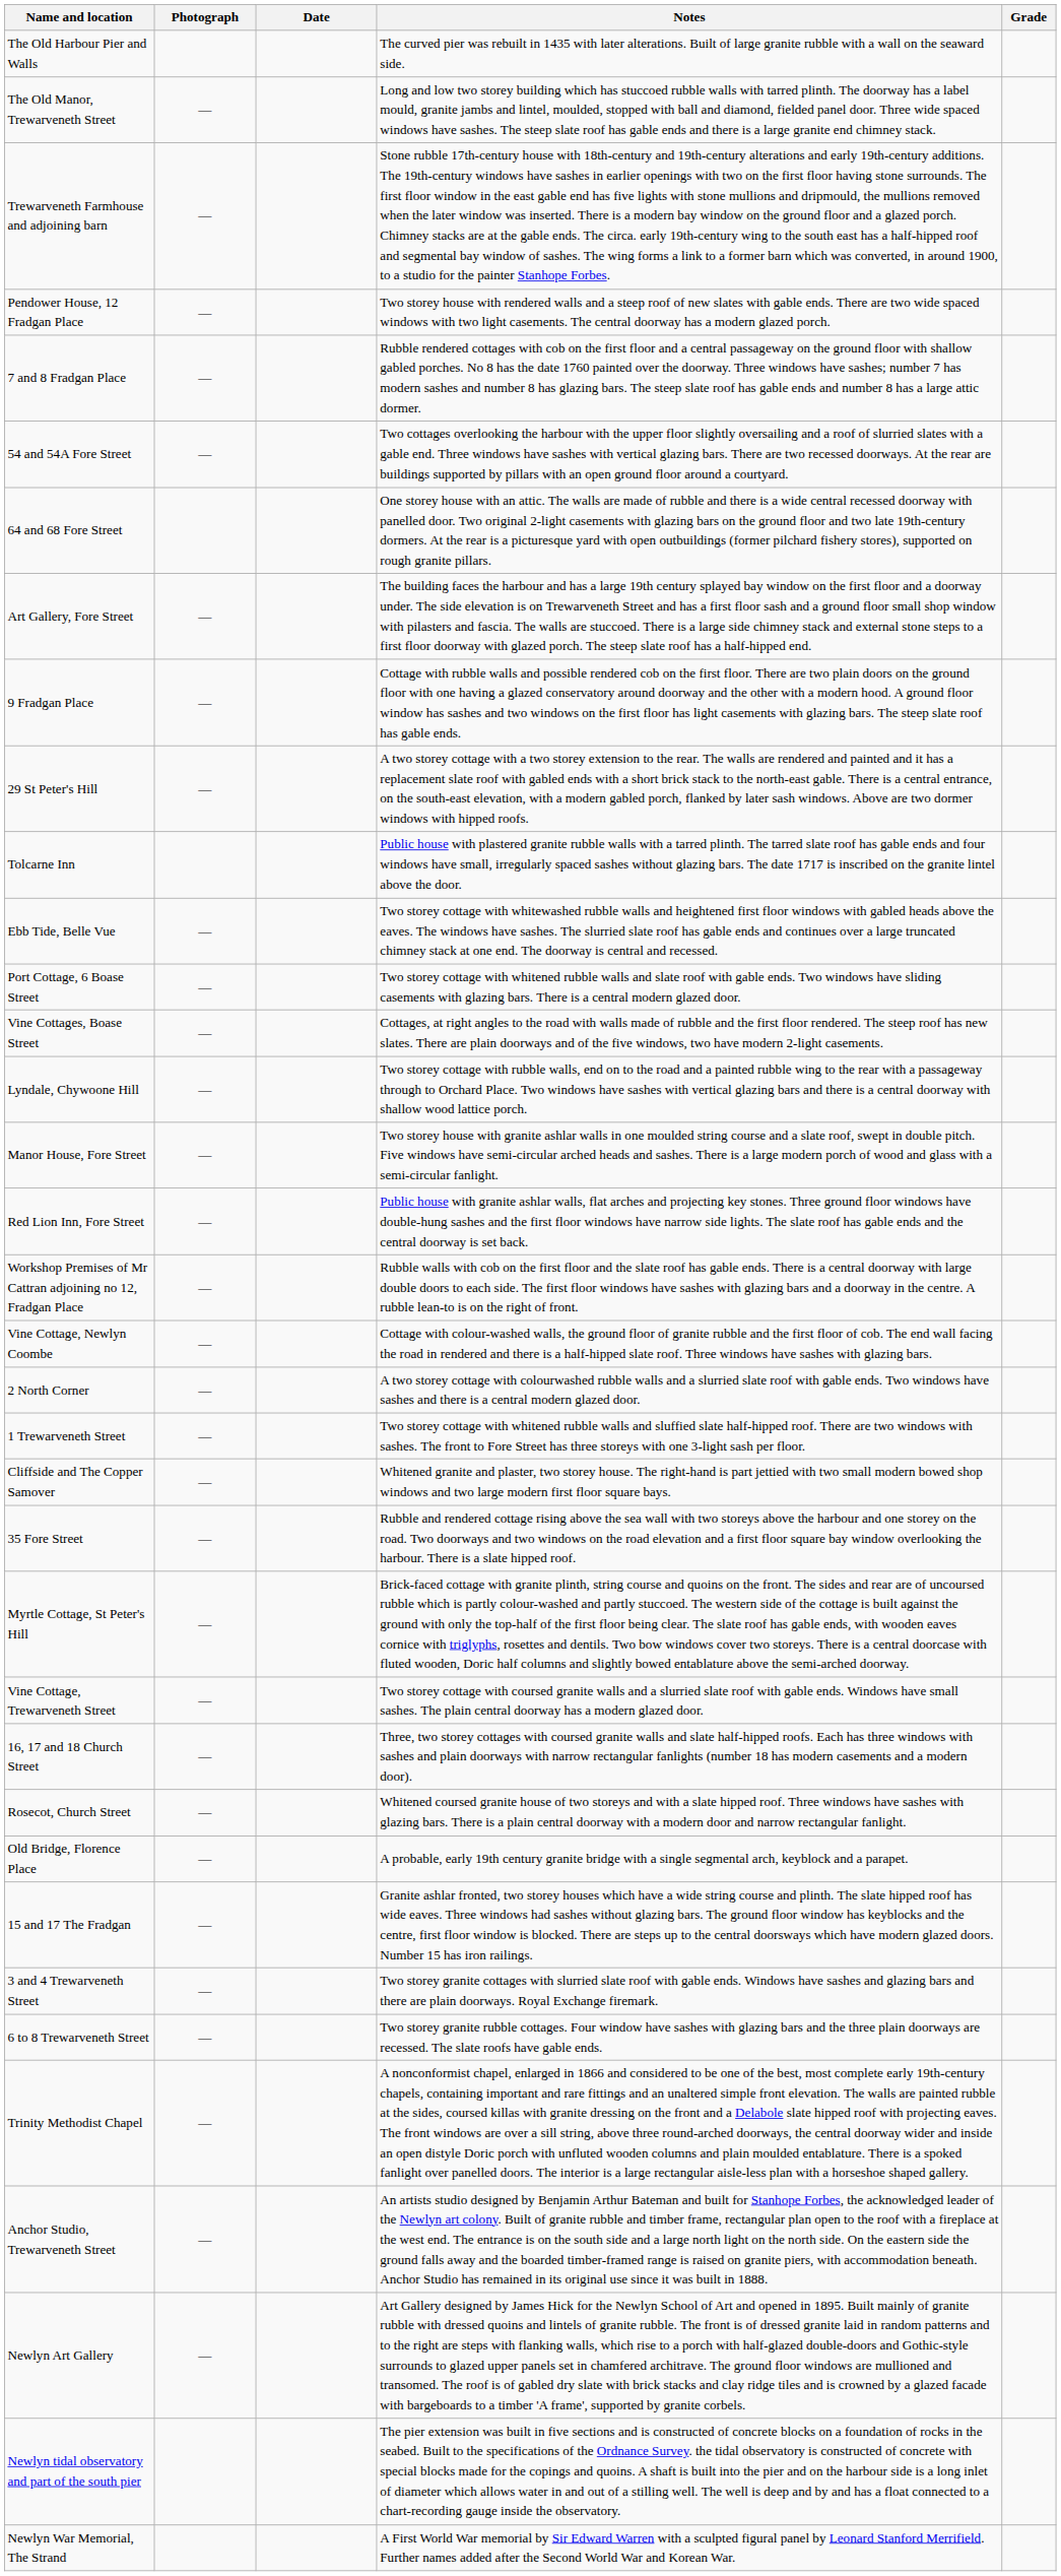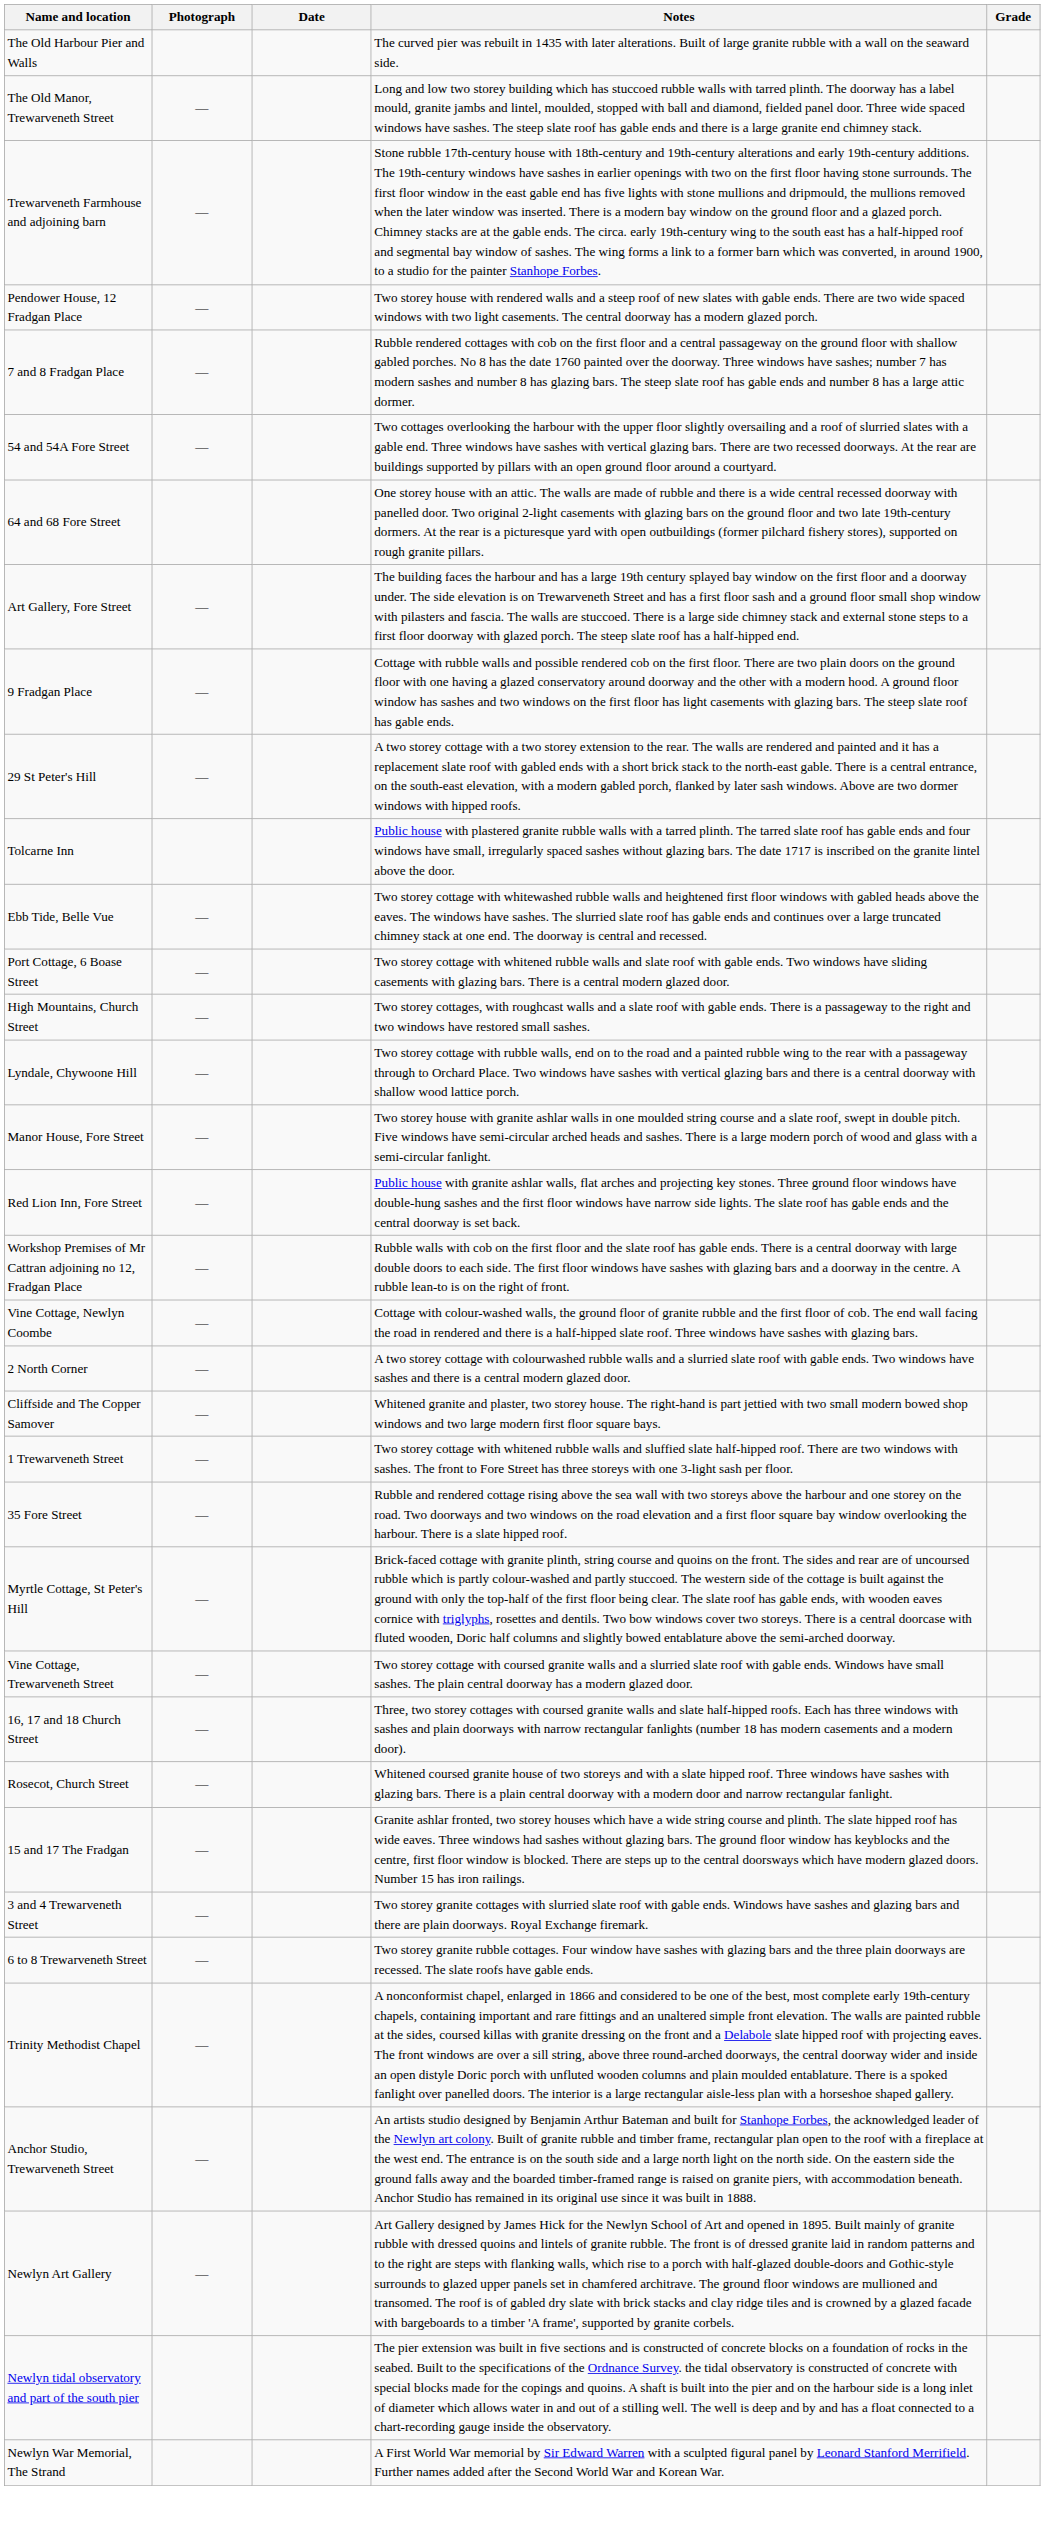 <table class="wikitable sortable plainrowheaders" style="width:100%; border:0; text-align:left; line-height:150%;">
 <tr>
 <th scope="col"  style="width:150px">Name and location</th>
 <th scope="col"  style="width:100px" class="unsortable">Photograph</th>
 <th scope="col"  style="width:120px">Date</th>
 <th scope="col"  style="width:650px" class="unsortable">Notes</th>
 <th scope="col"  style="width:50px">Grade</th>
 </tr>
 <tr>
 <td>The Old Harbour Pier and Walls <br><small></small></td>
 <td align="center"></td>
 <td align="center"></td>
 <td>The curved pier was rebuilt in 1435 with later alterations. Built of large granite rubble with a wall on the seaward side.</td>
 <td align="center" ></td>
 </tr>
 <tr>
 <td>The Old Manor, Trewarveneth Street <br><small></small></td>
 <td align="center">—</td>
 <td align="center"></td>
 <td>Long and low two storey building which has stuccoed rubble walls with tarred plinth. The doorway has a label mould, granite jambs and lintel, moulded, stopped with ball and diamond, fielded panel door. Three wide spaced windows have sashes. The steep slate roof has gable ends and there is a large granite end chimney stack.</td>
 <td align="center" ></td>
 </tr>
 <tr>
 <td>Trewarveneth Farmhouse and adjoining barn <br><small></small></td>
 <td align="center">—</td>
 <td align="center"></td>
 <td>Stone rubble 17th-century house with 18th-century and 19th-century alterations and early 19th-century additions. The 19th-century windows have sashes in earlier openings with two on the first floor having stone surrounds. The first floor window in the east gable end has five lights with stone mullions and dripmould, the mullions removed when the later window was inserted. There is a modern bay window on the ground floor and a glazed porch. Chimney stacks are at the gable ends. The circa. early 19th-century wing to the south east has a half-hipped roof and segmental bay window of sashes. The wing forms a link to a former barn which was converted, in around 1900, to a studio for the painter <a href='#'>Stanhope Forbes</a>.</td>
 <td align="center" ></td>
 </tr>
 <tr>
 <td>Pendower House, 12 Fradgan Place <br><small></small></td>
 <td align="center">—</td>
 <td align="center"></td>
 <td>Two storey house with rendered walls and a steep roof of new slates with gable ends. There are two wide spaced windows with two light casements. The central doorway has a modern glazed porch.</td>
 <td align="center" ></td>
 </tr>
 <tr>
 <td>7 and 8 Fradgan Place <br><small></small></td>
 <td align="center">—</td>
 <td align="center"></td>
 <td>Rubble rendered cottages with cob on the first floor and a central passageway on the ground floor with shallow gabled porches. No 8 has the date 1760 painted over the doorway. Three windows have sashes; number 7 has modern sashes and number 8 has glazing bars. The steep slate roof has gable ends and number 8 has a large attic dormer.</td>
 <td align="center" ></td>
 </tr>
 <tr>
 <td>54 and 54A Fore Street <br><small></small></td>
 <td align="center">—</td>
 <td align="center"></td>
 <td>Two cottages overlooking the harbour with the upper floor slightly oversailing and a roof of slurried slates with a gable end. Three windows have sashes with vertical glazing bars. There are two recessed doorways. At the rear are buildings supported by pillars with an open ground floor around a courtyard.</td>
 <td align="center" ></td>
 </tr>
 <tr>
 <td>64 and 68 Fore Street <br><small></small></td>
 <td align="center"></td>
 <td align="center"></td>
 <td>One storey house with an attic. The walls are made of rubble and there is a wide central recessed doorway with panelled door. Two original 2-light casements with glazing bars on the ground floor and two late 19th-century dormers. At the rear is a picturesque yard with open outbuildings (former pilchard fishery stores), supported on rough granite pillars.</td>
 <td align="center" ></td>
 </tr>
 <tr>
 <td>Art Gallery, Fore Street <br><small></small></td>
 <td align="center">—</td>
 <td align="center"></td>
 <td>The building faces the harbour and has a large 19th century splayed bay window on the first floor and a doorway under. The side elevation is on Trewarveneth Street and has a first floor sash and a ground floor small shop window with pilasters and fascia. The walls are stuccoed. There is a large side chimney stack and external stone steps to a first floor doorway with glazed porch. The steep slate roof has a half-hipped end.</td>
 <td align="center" ></td>
 </tr>
 <tr>
 <td>9 Fradgan Place <br><small></small></td>
 <td align="center">—</td>
 <td align="center"></td>
 <td>Cottage with rubble walls and possible rendered cob on the first floor. There are two plain doors on the ground floor with one having a glazed conservatory around doorway and the other with a modern hood. A ground floor window has sashes and two windows on the first floor has light casements with glazing bars. The steep slate roof has gable ends.</td>
 <td align="center" ></td>
 </tr>
 <tr>
 <td>29 St Peter's Hill <br><small></small></td>
 <td align="center">—</td>
 <td align="center"></td>
 <td>A two storey cottage with a two storey extension to the rear. The walls are rendered and painted and it has a replacement slate roof with gabled ends with a short brick stack to the north-east gable. There is a central entrance, on the south-east elevation, with a modern gabled porch, flanked by later sash windows. Above are two dormer windows with hipped roofs.</td>
 <td align="center" ></td>
 </tr>
 <tr>
 <td>Tolcarne Inn <br><small></small></td>
 <td align="center"></td>
 <td align="center"></td>
 <td><a href='#'>Public house</a> with plastered granite rubble walls with a tarred plinth. The tarred slate roof has gable ends and four windows have small, irregularly spaced sashes without glazing bars. The date 1717 is inscribed on the granite lintel above the door.</td>
 <td align="center" ></td>
 </tr>
 <tr>
 <td>Ebb Tide, Belle Vue <br><small></small></td>
 <td align="center">—</td>
 <td align="center"></td>
 <td>Two storey cottage with whitewashed rubble walls and heightened first floor windows with gabled heads above the eaves. The windows have sashes. The slurried slate roof has gable ends and continues over a large truncated chimney stack at one end. The doorway is central and recessed.</td>
 <td align="center" ></td>
 </tr>
 <tr>
 <td>Port Cottage, 6 Boase Street<br><small></small></td>
 <td align="center">—</td>
 <td align="center"></td>
 <td>Two storey cottage with whitened rubble walls and slate roof with gable ends. Two windows have sliding casements with glazing bars. There is a central modern glazed door.</td>
 <td align="center" ></td>
 </tr>
 <tr>
-<td>Vine Cottages, Boase Street<br><small></small></td>
+<td>High Mountains, Church Street<br><small></small></td>
 <td align="center">—</td>
 <td align="center"></td>
-<td>Cottages, at right angles to the road with walls made of rubble and the first floor rendered. The steep roof has new slates. There are plain doorways and of the five windows, two have modern 2-light casements.</td>
+<td>Two storey cottages, with roughcast walls and a slate roof with gable ends. There is a passageway to the right and two windows have restored small sashes.</td>
 <td align="center" ></td>
 </tr>
 <tr>
 <td>Lyndale, Chywoone Hill <br><small></small></td>
 <td align="center">—</td>
 <td align="center"></td>
 <td>Two storey cottage with rubble walls, end on to the road and a painted rubble wing to the rear with a passageway through to Orchard Place. Two windows have sashes with vertical glazing bars and there is a central doorway with shallow wood lattice porch.</td>
 <td align="center" ></td>
 </tr>
 <tr>
 <td>Manor House, Fore Street <br><small></small></td>
 <td align="center">—</td>
 <td align="center"></td>
 <td>Two storey house with granite ashlar walls in one moulded string course and a slate roof, swept in double pitch. Five windows have semi-circular arched heads and sashes. There is a large modern porch of wood and glass with a semi-circular fanlight.</td>
 <td align="center" ></td>
 </tr>
 <tr>
 <td>Red Lion Inn, Fore Street <br><small></small></td>
 <td align="center">—</td>
 <td align="center"></td>
 <td><a href='#'>Public house</a> with granite ashlar walls, flat arches and projecting key stones. Three ground floor windows have double-hung sashes and the first floor windows have narrow side lights. The slate roof has gable ends and the central doorway is set back.</td>
 <td align="center" ></td>
 </tr>
 <tr>
 <td>Workshop Premises of Mr Cattran adjoining no 12, Fradgan Place <br><small></small></td>
 <td align="center">—</td>
 <td align="center"></td>
 <td>Rubble walls with cob on the first floor and the slate roof has gable ends. There is a central doorway with large double doors to each side. The first floor windows have sashes with glazing bars and a doorway in the centre. A rubble lean-to is on the right of front.</td>
 <td align="center" ></td>
 </tr>
 <tr>
 <td>Vine Cottage, Newlyn Coombe<br><small></small></td>
 <td align="center">—</td>
 <td align="center"></td>
 <td>Cottage with colour-washed walls, the ground floor of granite rubble and the first floor of cob. The end wall facing the road in rendered and there is a half-hipped slate roof. Three windows have sashes with glazing bars.</td>
 <td align="center" ></td>
 </tr>
 <tr>
 <td>2 North Corner <br><small></small></td>
 <td align="center">—</td>
 <td align="center"></td>
 <td>A two storey cottage with colourwashed rubble walls and a slurried slate roof with gable ends. Two windows have sashes and there is a central modern glazed door.</td>
 <td align="center" ></td>
 </tr>
+<tr>
+<td>Cliffside and The Copper Samover <br><small></small></td>
+<td align="center">—</td>
+<td align="center"></td>
+<td>Whitened granite and plaster, two storey house. The right-hand is part jettied with two small modern bowed shop windows and two large modern first floor square bays.</td>
+<td align="center" ></td>
+</tr>
 <tr -->
 <td>1 Trewarveneth Street<br><small></small></td>
 <td align="center">—</td>
 <td align="center"></td>
 <td>Two storey cottage with whitened rubble walls and sluffied slate half-hipped roof. There are two windows with sashes. The front to Fore Street has three storeys with one 3-light sash per floor.</td>
-<td align="center" ></td>
-</tr>
-<tr>
-<td>Cliffside and The Copper Samover <br><small></small></td>
-<td align="center">—</td>
-<td align="center"></td>
-<td>Whitened granite and plaster, two storey house. The right-hand is part jettied with two small modern bowed shop windows and two large modern first floor square bays.</td>
 <td align="center" ></td>
 </tr>
 <tr>
 <td>35 Fore Street <br><small></small></td>
 <td align="center">—</td>
 <td align="center"></td>
 <td>Rubble and rendered cottage rising above the sea wall with two storeys above the harbour and one storey on the road. Two doorways and two windows on the road elevation and a first floor square bay window overlooking the harbour. There is a slate hipped roof.</td>
 <td align="center" ></td>
 </tr>
 <tr>
 <td>Myrtle Cottage, St Peter's Hill <br><small></small></td>
 <td align="center">—</td>
 <td align="center"></td>
 <td>Brick-faced cottage with granite plinth, string course and quoins on the front. The sides and rear are of uncoursed rubble which is partly colour-washed and partly stuccoed. The western side of the cottage is built against the ground with only the top-half of the first floor being clear. The slate roof has gable ends, with wooden eaves cornice with <a href='#'>triglyphs</a>, rosettes and dentils. Two bow windows cover two storeys. There is a central doorcase with fluted wooden, Doric half columns and slightly bowed entablature above the semi-arched doorway. </td>
 <td align="center" ></td>
 </tr>
 <tr>
 <td>Vine Cottage, Trewarveneth Street<br><small></small></td>
 <td align="center">—</td>
 <td align="center"></td>
 <td>Two storey cottage with coursed granite walls and a slurried slate roof with gable ends. Windows have small sashes. The plain central doorway has a modern glazed door.</td>
 <td align="center" ></td>
 </tr>
 <tr>
 <td>16, 17 and 18 Church Street <br><small></small></td>
 <td align="center">—</td>
 <td align="center"></td>
 <td>Three, two storey cottages with coursed granite walls and slate half-hipped roofs. Each has three windows with sashes and plain doorways with narrow rectangular fanlights (number 18 has modern casements and a modern door).</td>
 <td align="center" ></td>
 </tr>
 <tr>
 <td>Rosecot, Church Street <br><small></small></td>
 <td align="center">—</td>
 <td align="center"></td>
 <td>Whitened coursed granite house of two storeys and with a slate hipped roof. Three windows have sashes with glazing bars. There is a plain central doorway with a modern door and narrow rectangular fanlight.</td>
-<td align="center" ></td>
-</tr>
-<tr>
-<td>Old Bridge, Florence Place<br><small></small></td>
-<td align="center">—</td>
-<td align="center"></td>
-<td>A probable, early 19th century granite bridge with a single segmental arch, keyblock and a parapet.</td>
 <td align="center" ></td>
 </tr>
 <tr>
 <td>15 and 17 The Fradgan <br><small></small></td>
 <td align="center">—</td>
 <td align="center"></td>
 <td>Granite ashlar fronted, two storey houses which have a wide string course and plinth. The slate hipped roof has wide eaves. Three windows had sashes without glazing bars. The ground floor window has keyblocks and the centre, first floor window is blocked. There are steps up to the central doorsways which have modern glazed doors. Number 15 has iron railings.</td>
 <td align="center" ></td>
 </tr>
 <tr>
 <td>3 and 4 Trewarveneth Street<br><small></small></td>
 <td align="center">—</td>
 <td align="center"></td>
 <td>Two storey granite cottages with slurried slate roof with gable ends. Windows have sashes and glazing bars and there are plain doorways. Royal Exchange firemark.</td>
 <td align="center" ></td>
 </tr>
 <tr>
 <td>6 to 8 Trewarveneth Street<br><small></small></td>
 <td align="center">—</td>
 <td align="center"></td>
 <td>Two storey granite rubble cottages. Four window have sashes with glazing bars and the three plain doorways are recessed. The slate roofs have gable ends.</td>
 <td align="center" ></td>
 </tr>
 <tr>
 <td>Trinity Methodist Chapel<br><small></small></td>
 <td align="center">—</td>
 <td align="center"></td>
 <td>A nonconformist chapel, enlarged in 1866 and considered to be one of the best, most complete early 19th-century chapels, containing important and rare fittings and an unaltered simple front elevation. The walls are painted rubble at the sides, coursed killas with granite dressing on the front and a <a href='#'>Delabole</a> slate hipped roof with projecting eaves. The front windows are over a sill string, above three round-arched doorways, the central doorway wider and inside an open distyle Doric porch with unfluted wooden columns and plain moulded entablature. There is a spoked fanlight over panelled doors. The interior is a large rectangular aisle-less plan with a horseshoe shaped gallery.</td>
 <td align="center" ></td>
 </tr>
 <tr>
 <td>Anchor Studio, Trewarveneth Street <br><small></small></td>
 <td align="center">—</td>
 <td align="center"></td>
 <td>An artists studio designed by Benjamin Arthur Bateman and built for <a href='#'>Stanhope Forbes</a>, the acknowledged leader of the <a href='#'>Newlyn art colony</a>. Built of  granite rubble and timber frame, rectangular plan open to the roof with a fireplace at the west end. The entrance is on the south side and a large north light on the north side. On the eastern side the ground falls away and the boarded timber-framed range is raised on granite piers, with accommodation beneath. Anchor Studio has remained in its original use since it was built in 1888.</td>
 <td align="center" ></td>
 </tr>
 <tr>
 <td>Newlyn Art Gallery <br><small></small></td>
 <td align="center">—</td>
 <td align="center"></td>
 <td>Art Gallery designed by James Hick for the Newlyn School of Art and opened in 1895. Built mainly of granite rubble with dressed quoins and lintels of granite rubble. The front is of dressed granite laid in random patterns and to the right are steps with flanking walls, which rise to a porch with half-glazed double-doors and Gothic-style surrounds to glazed upper panels set in chamfered architrave. The ground floor windows are mullioned and transomed. The roof is of gabled dry slate with brick stacks and clay ridge tiles and is crowned by a glazed facade with bargeboards to a timber 'A frame', supported by granite corbels.</td>
 <td align="center" ></td>
 </tr>
 <tr>
 <td><a href='#'>Newlyn tidal observatory and part of the south pier</a> <br><small></small></td>
 <td align="center"></td>
 <td align="center"></td>
 <td>The  pier extension was built in five sections and is constructed of concrete blocks on a foundation of rocks in the seabed. Built to the specifications of the <a href='#'>Ordnance Survey</a>. the tidal observatory is constructed of concrete with special blocks made for the copings and quoins. A shaft is built into the pier and on the harbour side is a  long inlet of  diameter which allows water in and out of a stilling well. The well is  deep and  by  and has a float connected to a chart-recording gauge inside the observatory.</td>
 <td align="center" ></td>
 </tr>
 <tr>
 <td>Newlyn War Memorial, The Strand <br><small></small></td>
 <td align="center"></td>
 <td align="center"></td>
 <td>A First World War memorial by <a href='#'>Sir Edward Warren</a> with a sculpted figural panel by <a href='#'>Leonard Stanford Merrifield</a>. Further names added after the Second World War and Korean War.</td>
 <td align="center" ></td>
 </tr>
 <tr>
 </tr>
 </table>
